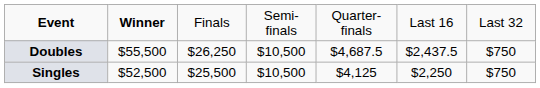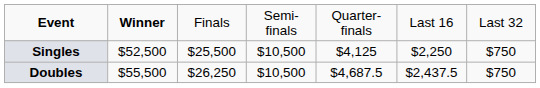 <table class="wikitable" style="font-size:90%; text-align:center">
 <tr>
 <td width="104px"><strong>Event</strong></td>
 <td width="68px"><strong>Winner</strong></td>
 <td width="68px">Finals</td>
 <td width="68px">Semi-finals</td>
 <td width="80px">Quarter-finals</td>
 <td width="68px">Last 16</td>
 <td width="68px">Last 32</td>
 </tr>
 <tr>
+<td bgcolor="#dfe2e9"><strong>Singles</strong></td>
+<td>$52,500</td>
+<td>$25,500</td>
+<td>$10,500</td>
+<td>$4,125</td>
+<td>$2,250</td>
+<td>$750</td>
+</tr>
+<tr>
 <td bgcolor="#dfe2e9"><strong>Doubles</strong></td>
 <td>$55,500</td>
 <td>$26,250</td>
 <td>$10,500</td>
 <td>$4,687.5</td>
 <td>$2,437.5</td>
 <td>$750</td>
 </tr>
-<tr>
-<td bgcolor="#dfe2e9"><strong>Singles</strong></td>
-<td>$52,500</td>
-<td>$25,500</td>
-<td>$10,500</td>
-<td>$4,125</td>
-<td>$2,250</td>
-<td>$750</td>
-</tr>
 </table>
